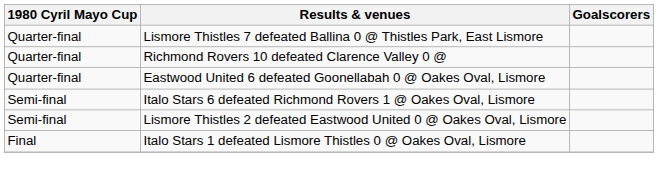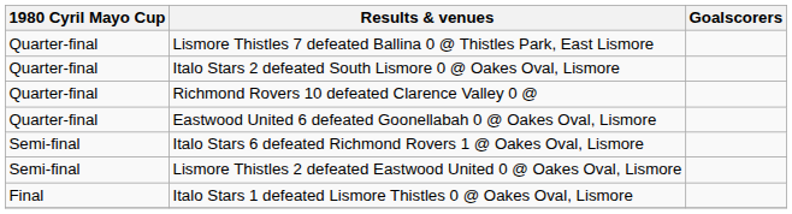 <table class="wikitable">
 <tr>
 <th>1980 Cyril Mayo Cup</th>
 <th>Results & venues</th>
 <th>Goalscorers</th>
 </tr>
 <tr>
 <td>Quarter-final</td>
 <td>Lismore Thistles 7 defeated Ballina 0 @ Thistles Park, East Lismore</td>
+<td></td>
+</tr>
+<tr>
+<td>Quarter-final</td>
+<td>Italo Stars 2 defeated South Lismore 0 @ Oakes Oval, Lismore</td>
 <td></td>
 </tr>
 <tr>
 <td>Quarter-final</td>
 <td>Richmond Rovers 10 defeated Clarence Valley 0 @</td>
 <td></td>
 </tr>
 <tr>
 <td>Quarter-final</td>
 <td>Eastwood United 6 defeated Goonellabah 0 @ Oakes Oval, Lismore</td>
 <td></td>
 </tr>
 <tr>
 <td>Semi-final</td>
 <td>Italo Stars 6 defeated Richmond Rovers 1 @ Oakes Oval, Lismore</td>
 <td></td>
 </tr>
 <tr>
 <td>Semi-final</td>
 <td>Lismore Thistles 2 defeated Eastwood United 0 @ Oakes Oval, Lismore</td>
 <td></td>
 </tr>
 <tr>
 <td>Final</td>
 <td>Italo Stars 1 defeated Lismore Thistles 0 @ Oakes Oval, Lismore</td>
 <td></td>
 </tr>
 <tr>
 </tr>
 </table>
